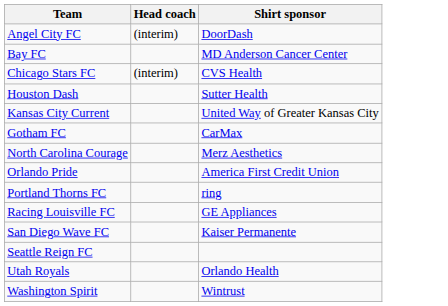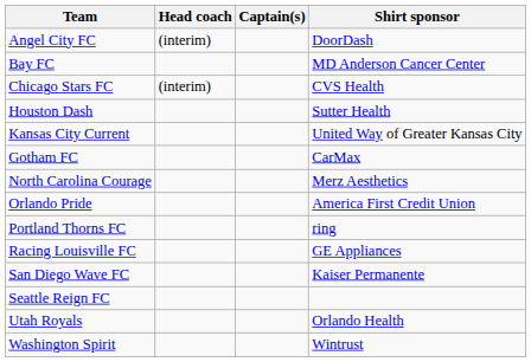 <table class="wikitable sortable">
 <tr>
 <th scope="col">Team</th>
 <th scope="col">Head coach</th>
+<th scope="col">Captain(s)</th>
 <th scope="col">Shirt sponsor</th>
 </tr>
 <tr>
 <td><a href='#'>Angel City FC</a></td>
 <td>  (interim)</td>
+<td> </td>
 <td><a href='#'>DoorDash</a></td>
 </tr>
 <tr>
 <td><a href='#'>Bay FC</a></td>
 <td> </td>
+<td> <br> </td>
 <td><a href='#'>MD Anderson Cancer Center</a></td>
 </tr>
 <tr>
 <td><a href='#'>Chicago Stars FC</a></td>
 <td>  (interim)</td>
+<td> </td>
 <td><a href='#'>CVS Health</a></td>
 </tr>
 <tr>
 <td><a href='#'>Houston Dash</a></td>
+<td> </td>
 <td> </td>
 <td><a href='#'>Sutter Health</a></td>
 </tr>
 <tr>
 <td><a href='#'>Kansas City Current</a></td>
 <td> </td>
+<td> </td>
 <td><a href='#'>United Way</a> of Greater Kansas City</td>
 </tr>
 <tr>
 <td><a href='#'>Gotham FC</a></td>
+<td> </td>
 <td> </td>
 <td><a href='#'>CarMax</a></td>
 </tr>
 <tr>
 <td><a href='#'>North Carolina Courage</a></td>
 <td> </td>
+<td> </td>
 <td><a href='#'>Merz Aesthetics</a></td>
 </tr>
 <tr>
 <td><a href='#'>Orlando Pride</a></td>
+<td> </td>
 <td> </td>
 <td><a href='#'>America First Credit Union</a></td>
 </tr>
 <tr>
 <td><a href='#'>Portland Thorns FC</a></td>
 <td> </td>
+<td> </td>
 <td><a href='#'>ring</a></td>
 </tr>
 <tr>
 <td><a href='#'>Racing Louisville FC</a></td>
+<td> </td>
 <td> </td>
 <td><a href='#'>GE Appliances</a></td>
 </tr>
 <tr>
 <td><a href='#'>San Diego Wave FC</a></td>
 <td> </td>
+<td> </td>
 <td><a href='#'>Kaiser Permanente</a></td>
 </tr>
 <tr>
 <td><a href='#'>Seattle Reign FC</a></td>
+<td> </td>
 <td> </td>
 <td></td>
 </tr>
 <tr>
 <td><a href='#'>Utah Royals</a></td>
 <td> </td>
+<td> </td>
 <td><a href='#'>Orlando Health</a></td>
 </tr>
 <tr>
 <td><a href='#'>Washington Spirit</a></td>
 <td> </td>
+<td> </td>
 <td><a href='#'>Wintrust</a></td>
 </tr>
 </table>
